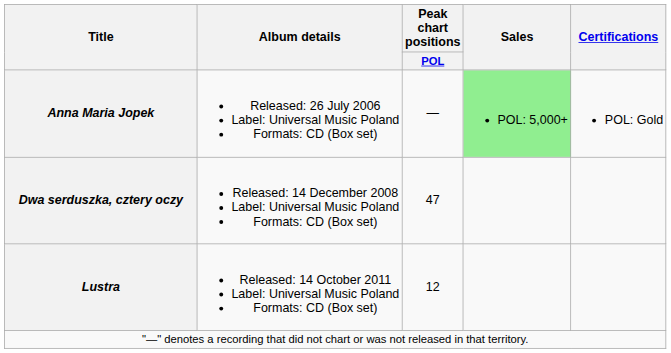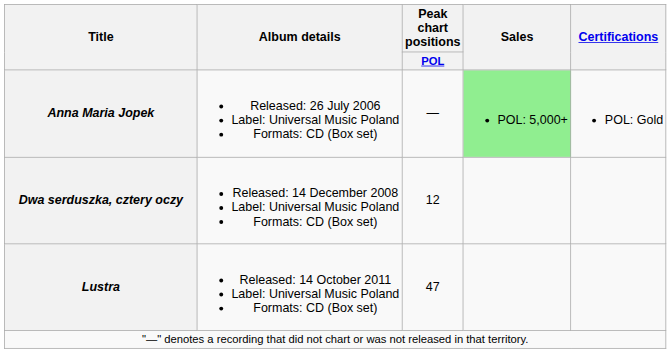 <table class="wikitable plainrowheaders" style="text-align:center;">
 <tr>
 <th scope="col" rowspan="2" style="width:15em;">Title</th>
 <th scope="col" rowspan="2">Album details</th>
 <th scope="col">Peak chart positions</th>
 <th scope="col" rowspan="2">Sales</th>
 <th scope="col" rowspan="2"><a href='#'>Certifications</a></th>
 </tr>
 <tr>
 <th scope="col" style="width:3em;font-size:90%;"><a href='#'>POL</a><br></th>
 </tr>
 <tr>
 <th scope="row"><em>Anna Maria Jopek</em></th>
 <td><br><ul><li>Released: 26 July 2006</li><li>Label: Universal Music Poland</li><li>Formats: CD (Box set)</li></ul></td>
 <td>—</td>
 <td style="background: lightgreen;"><br><ul><li>POL: 5,000+</li></ul></td>
 <td><br><ul><li>POL: Gold</li></ul></td>
 </tr>
 <tr>
 <th scope="row"><em>Dwa serduszka, cztery oczy</em></th>
 <td><br><ul><li>Released: 14 December 2008</li><li>Label: Universal Music Poland</li><li>Formats: CD (Box set)</li></ul></td>
-<td>47</td>
+<td>12</td>
 <td></td>
 <td></td>
 </tr>
 <tr>
 <th scope="row"><em>Lustra</em></th>
 <td><br><ul><li>Released: 14 October 2011</li><li>Label: Universal Music Poland</li><li>Formats: CD (Box set)</li></ul></td>
-<td>12</td>
+<td>47</td>
 <td></td>
 <td></td>
 </tr>
 <tr>
 <td colspan="20" style="font-size:90%">"—" denotes a recording that did not chart or was not released in that territory.</td>
 </tr>
 </table>
